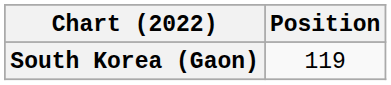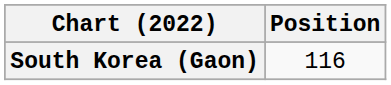 <table class="wikitable plainrowheaders" style="text-align:center">
 <tr>
 <th scope="col">Chart (2022)</th>
 <th scope="col">Position</th>
 </tr>
 <tr>
 <th scope="row">South Korea (Gaon)</th>
-<td>119</td>
+<td>116</td>
 </tr>
 </table>
